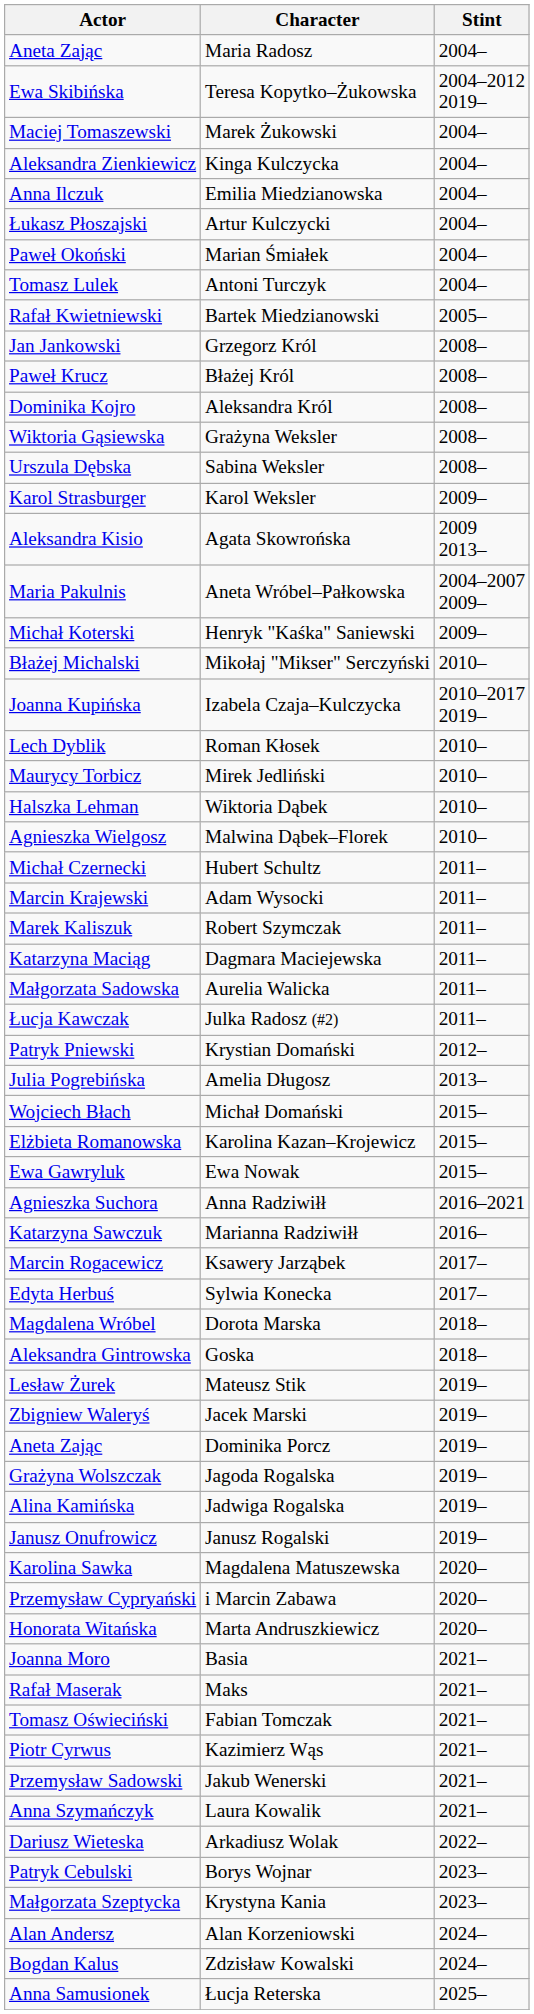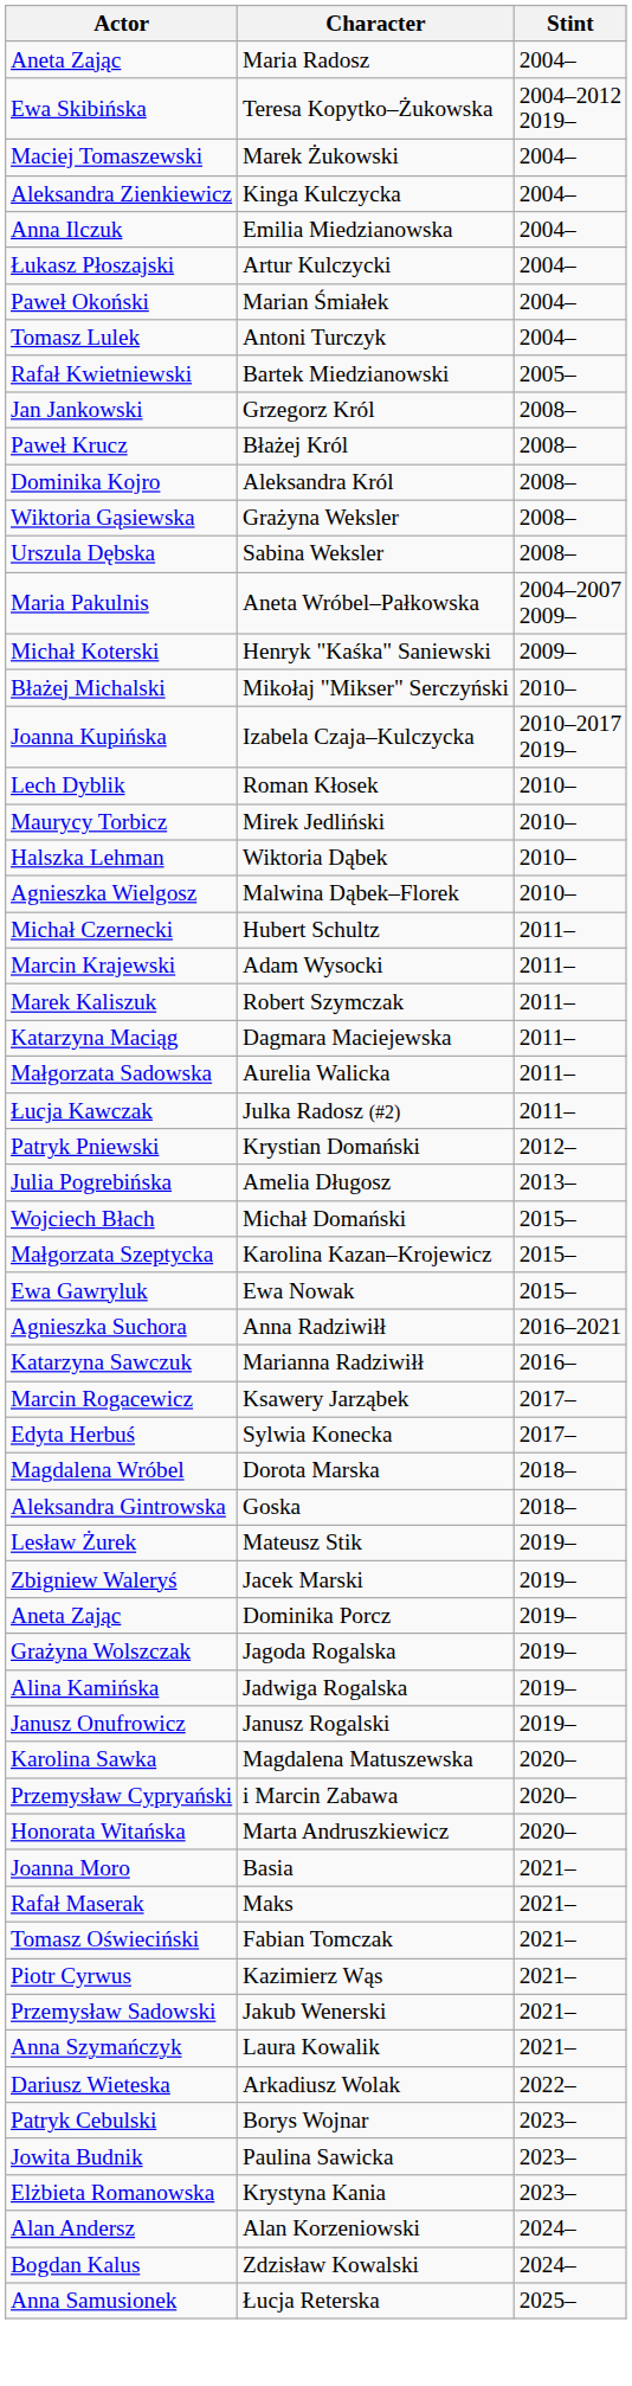 <table class="wikitable">
 <tr>
 <th>Actor</th>
 <th>Character</th>
 <th>Stint</th>
 </tr>
 <tr>
 <td><a href='#'>Aneta Zając</a></td>
 <td>Maria Radosz</td>
 <td>2004–</td>
 </tr>
 <tr>
 <td><a href='#'>Ewa Skibińska</a></td>
 <td>Teresa Kopytko–Żukowska</td>
 <td>2004–2012<br>2019–</td>
 </tr>
 <tr>
 <td><a href='#'>Maciej Tomaszewski</a></td>
 <td>Marek Żukowski</td>
 <td>2004–</td>
 </tr>
 <tr>
 <td><a href='#'>Aleksandra Zienkiewicz</a></td>
 <td>Kinga Kulczycka</td>
 <td>2004–</td>
 </tr>
 <tr>
 <td><a href='#'>Anna Ilczuk</a></td>
 <td>Emilia Miedzianowska</td>
 <td>2004–</td>
 </tr>
 <tr>
 <td><a href='#'>Łukasz Płoszajski</a></td>
 <td>Artur Kulczycki</td>
 <td>2004–</td>
 </tr>
 <tr>
 <td><a href='#'>Paweł Okoński</a></td>
 <td>Marian Śmiałek</td>
 <td>2004–</td>
 </tr>
 <tr>
 <td><a href='#'>Tomasz Lulek</a></td>
 <td>Antoni Turczyk</td>
 <td>2004–</td>
 </tr>
 <tr>
 <td><a href='#'>Rafał Kwietniewski</a></td>
 <td>Bartek Miedzianowski</td>
 <td>2005–</td>
 </tr>
 <tr>
 <td><a href='#'>Jan Jankowski</a></td>
 <td>Grzegorz Król</td>
 <td>2008–</td>
 </tr>
 <tr>
 <td><a href='#'>Paweł Krucz</a></td>
 <td>Błażej Król</td>
 <td>2008–</td>
 </tr>
 <tr>
 <td><a href='#'>Dominika Kojro</a></td>
 <td>Aleksandra Król</td>
 <td>2008–</td>
 </tr>
 <tr>
 <td><a href='#'>Wiktoria Gąsiewska</a></td>
 <td>Grażyna Weksler</td>
 <td>2008–</td>
 </tr>
 <tr>
 <td><a href='#'>Urszula Dębska</a></td>
 <td>Sabina Weksler</td>
 <td>2008–</td>
-</tr>
-<tr>
-<td><a href='#'>Karol Strasburger</a></td>
-<td>Karol Weksler</td>
-<td>2009–</td>
-</tr>
-<tr>
-<td><a href='#'>Aleksandra Kisio</a></td>
-<td>Agata Skowrońska</td>
-<td>2009<br>2013–</td>
 </tr>
 <tr>
 <td><a href='#'>Maria Pakulnis</a></td>
 <td>Aneta Wróbel–Pałkowska</td>
 <td>2004–2007<br>2009–</td>
 </tr>
 <tr>
 <td><a href='#'>Michał Koterski</a></td>
 <td>Henryk "Kaśka" Saniewski</td>
 <td>2009–</td>
 </tr>
 <tr>
 <td><a href='#'>Błażej Michalski</a></td>
 <td>Mikołaj "Mikser" Serczyński</td>
 <td>2010–</td>
 </tr>
 <tr>
 <td><a href='#'>Joanna Kupińska</a></td>
 <td>Izabela Czaja–Kulczycka</td>
 <td>2010–2017<br>2019–</td>
 </tr>
 <tr>
 <td><a href='#'>Lech Dyblik</a></td>
 <td>Roman Kłosek</td>
 <td>2010–</td>
 </tr>
 <tr>
 <td><a href='#'>Maurycy Torbicz</a></td>
 <td>Mirek Jedliński</td>
 <td>2010–</td>
 </tr>
 <tr>
 <td><a href='#'>Halszka Lehman</a></td>
 <td>Wiktoria Dąbek</td>
 <td>2010–</td>
 </tr>
 <tr>
 <td><a href='#'>Agnieszka Wielgosz</a></td>
 <td>Malwina Dąbek–Florek</td>
 <td>2010–</td>
 </tr>
 <tr>
 <td><a href='#'>Michał Czernecki</a></td>
 <td>Hubert Schultz</td>
 <td>2011–</td>
 </tr>
 <tr>
 <td><a href='#'>Marcin Krajewski</a></td>
 <td>Adam Wysocki</td>
 <td>2011–</td>
 </tr>
 <tr>
 <td><a href='#'>Marek Kaliszuk</a></td>
 <td>Robert Szymczak</td>
 <td>2011–</td>
 </tr>
 <tr>
 <td><a href='#'>Katarzyna Maciąg</a></td>
 <td>Dagmara Maciejewska</td>
 <td>2011–</td>
 </tr>
 <tr>
 <td><a href='#'>Małgorzata Sadowska</a></td>
 <td>Aurelia Walicka</td>
 <td>2011–</td>
 </tr>
 <tr>
 <td><a href='#'>Łucja Kawczak</a></td>
 <td>Julka Radosz <small>(#2)</small></td>
 <td>2011–</td>
 </tr>
 <tr>
 <td><a href='#'>Patryk Pniewski</a></td>
 <td>Krystian Domański</td>
 <td>2012–</td>
 </tr>
 <tr>
 <td><a href='#'>Julia Pogrebińska</a></td>
 <td>Amelia Długosz</td>
 <td>2013–</td>
 </tr>
 <tr>
 <td><a href='#'>Wojciech Błach</a></td>
 <td>Michał Domański</td>
 <td>2015–</td>
 </tr>
 <tr>
-<td><a href='#'>Elżbieta Romanowska</a></td>
+<td><a href='#'>Małgorzata Szeptycka</a></td>
 <td>Karolina Kazan–Krojewicz</td>
 <td>2015–</td>
 </tr>
 <tr>
 <td><a href='#'>Ewa Gawryluk</a></td>
 <td>Ewa Nowak</td>
 <td>2015–</td>
 </tr>
 <tr>
 <td><a href='#'>Agnieszka Suchora</a></td>
 <td>Anna Radziwiłł</td>
 <td>2016–2021</td>
 </tr>
 <tr>
 <td><a href='#'>Katarzyna Sawczuk</a></td>
 <td>Marianna Radziwiłł</td>
 <td>2016–</td>
 </tr>
 <tr>
 <td><a href='#'>Marcin Rogacewicz</a></td>
 <td>Ksawery Jarząbek</td>
 <td>2017–</td>
 </tr>
 <tr>
 <td><a href='#'>Edyta Herbuś</a></td>
 <td>Sylwia Konecka</td>
 <td>2017–</td>
 </tr>
 <tr>
 <td><a href='#'>Magdalena Wróbel</a></td>
 <td>Dorota Marska</td>
 <td>2018–</td>
 </tr>
 <tr>
 <td><a href='#'>Aleksandra Gintrowska</a></td>
 <td>Goska</td>
 <td>2018–</td>
 </tr>
 <tr>
 <td><a href='#'>Lesław Żurek</a></td>
 <td>Mateusz Stik</td>
 <td>2019–</td>
 </tr>
 <tr>
 <td><a href='#'>Zbigniew Waleryś</a></td>
 <td>Jacek Marski</td>
 <td>2019–</td>
 </tr>
 <tr>
 <td><a href='#'>Aneta Zając</a></td>
 <td>Dominika Porcz</td>
 <td>2019–</td>
 </tr>
 <tr>
 <td><a href='#'>Grażyna Wolszczak</a></td>
 <td>Jagoda Rogalska</td>
 <td>2019–</td>
 </tr>
 <tr>
 <td><a href='#'>Alina Kamińska</a></td>
 <td>Jadwiga Rogalska</td>
 <td>2019–</td>
 </tr>
 <tr>
 <td><a href='#'>Janusz Onufrowicz</a></td>
 <td>Janusz Rogalski</td>
 <td>2019–</td>
 </tr>
 <tr>
 <td><a href='#'>Karolina Sawka</a></td>
 <td>Magdalena Matuszewska</td>
 <td>2020–</td>
 </tr>
 <tr>
 <td><a href='#'>Przemysław Cypryański</a></td>
 <td>i Marcin Zabawa</td>
 <td>2020–</td>
 </tr>
 <tr>
 <td><a href='#'>Honorata Witańska</a></td>
 <td>Marta Andruszkiewicz</td>
 <td>2020–</td>
 </tr>
 <tr>
 <td><a href='#'>Joanna Moro</a></td>
 <td>Basia</td>
 <td>2021–</td>
 </tr>
 <tr>
 <td><a href='#'>Rafał Maserak</a></td>
 <td>Maks</td>
 <td>2021–</td>
 </tr>
 <tr>
 <td><a href='#'>Tomasz Oświeciński</a></td>
 <td>Fabian Tomczak</td>
 <td>2021–</td>
 </tr>
 <tr>
 <td><a href='#'>Piotr Cyrwus</a></td>
 <td>Kazimierz Wąs</td>
 <td>2021–</td>
 </tr>
 <tr>
 <td><a href='#'>Przemysław Sadowski</a></td>
 <td>Jakub Wenerski</td>
 <td>2021–</td>
 </tr>
 <tr>
 <td><a href='#'>Anna Szymańczyk</a></td>
 <td>Laura Kowalik</td>
 <td>2021–</td>
 </tr>
 <tr>
 <td><a href='#'>Dariusz Wieteska</a></td>
 <td>Arkadiusz Wolak</td>
 <td>2022–</td>
 </tr>
 <tr>
 <td><a href='#'>Patryk Cebulski</a></td>
 <td>Borys Wojnar</td>
 <td>2023–</td>
 </tr>
 <tr>
-<td><a href='#'>Małgorzata Szeptycka</a></td>
+<td><a href='#'>Jowita Budnik</a></td>
+<td>Paulina Sawicka</td>
+<td>2023–</td>
+</tr>
+<tr>
+<td><a href='#'>Elżbieta Romanowska</a></td>
 <td>Krystyna Kania</td>
 <td>2023–</td>
 </tr>
 <tr>
 <td><a href='#'>Alan Andersz</a></td>
 <td>Alan Korzeniowski</td>
 <td>2024–</td>
 </tr>
 <tr>
 <td><a href='#'>Bogdan Kalus</a></td>
 <td>Zdzisław Kowalski</td>
 <td>2024–</td>
 </tr>
 <tr>
 <td><a href='#'>Anna Samusionek</a></td>
 <td>Łucja Reterska</td>
 <td>2025–</td>
 </tr>
 </table>
